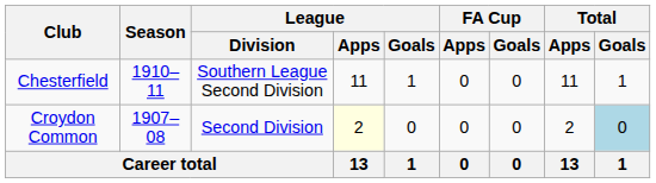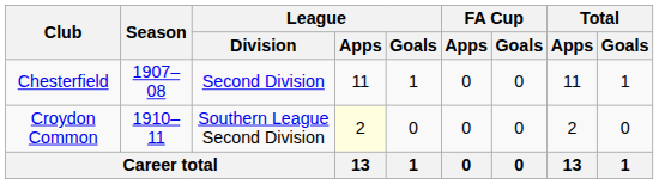 <table class="wikitable" style="text-align: center;">
 <tr>
 <th rowspan="2">Club</th>
 <th rowspan="2">Season</th>
 <th colspan="3">League</th>
 <th colspan="2">FA Cup</th>
 <th colspan="2">Total</th>
 </tr>
 <tr>
 <th>Division</th>
 <th>Apps</th>
 <th>Goals</th>
 <th>Apps</th>
 <th>Goals</th>
 <th>Apps</th>
 <th>Goals</th>
 </tr>
 <tr>
 <td><a href='#'>Chesterfield</a></td>
-<td><a href='#'>1910–11</a></td>
-<td><a href='#'>Southern League</a> Second Division</td>
+<td><a href='#'>1907–08</a></td>
+<td><a href='#'>Second Division</a></td>
 <td>11</td>
 <td>1</td>
 <td>0</td>
 <td>0</td>
 <td>11</td>
 <td>1</td>
 </tr>
 <tr>
 <td><a href='#'>Croydon Common</a></td>
-<td><a href='#'>1907–08</a></td>
-<td><a href='#'>Second Division</a></td>
+<td><a href='#'>1910–11</a></td>
+<td><a href='#'>Southern League</a> Second Division</td>
 <td style="background: lightyellow;">2</td>
 <td>0</td>
 <td>0</td>
 <td>0</td>
 <td>2</td>
-<td style="background: lightblue;">0</td>
+<td>0</td>
 </tr>
 <tr>
 <th colspan="3">Career total</th>
 <th>13</th>
 <th>1</th>
 <th>0</th>
 <th>0</th>
 <th>13</th>
 <th>1</th>
 </tr>
 </table>
